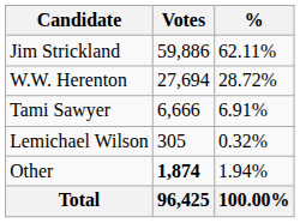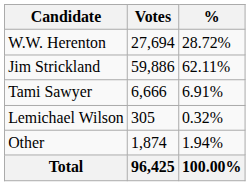 <table class="wikitable">
 <tr>
 <th>Candidate</th>
 <th>Votes</th>
 <th>%</th>
 </tr>
 <tr>
+<td>W.W. Herenton</td>
+<td>27,694</td>
+<td>28.72%</td>
+</tr>
+<tr>
 <td>Jim Strickland</td>
 <td>59,886</td>
 <td>62.11%</td>
-</tr>
-<tr>
-<td>W.W. Herenton</td>
-<td>27,694</td>
-<td>28.72%</td>
 </tr>
 <tr>
 <td>Tami Sawyer</td>
 <td>6,666</td>
 <td>6.91%</td>
 </tr>
 <tr>
 <td>Lemichael Wilson</td>
 <td>305</td>
 <td>0.32%</td>
 </tr>
 <tr>
 <td>Other</td>
-<td><strong>1,874</strong></td>
+<td>1,874</td>
 <td>1.94%</td>
 </tr>
 <tr>
 <th>Total</th>
 <th>96,425</th>
 <th>100.00%</th>
 </tr>
 </table>
